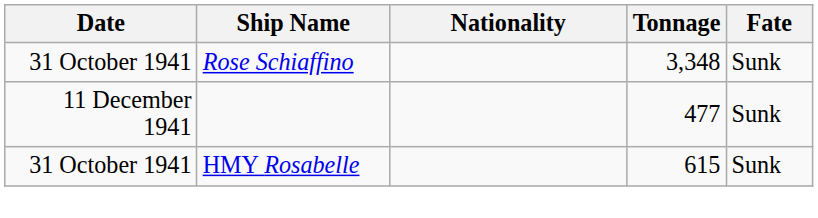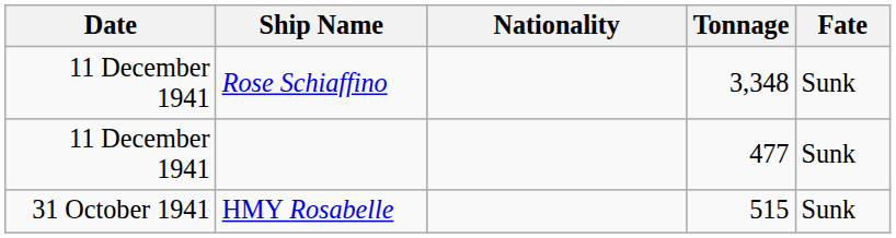 <table class="wikitable sortable">
 <tr>
 <th width="120px">Date</th>
 <th width="120px">Ship Name</th>
 <th width="150px">Nationality</th>
 <th width="25px">Tonnage</th>
 <th width="50px">Fate</th>
 </tr>
 <tr>
-<td align="right">31 October 1941</td>
+<td align="right">11 December 1941</td>
 <td align="left"><a href='#'><em>Rose Schiaffino</em></a></td>
 <td align="left"></td>
 <td align="right">3,348</td>
 <td align="left">Sunk</td>
 </tr>
 <tr>
 <td align="right">11 December 1941</td>
 <td align="left"></td>
 <td align="left"></td>
 <td align="right">477</td>
 <td align="left">Sunk</td>
 </tr>
 <tr>
 <td align="right">31 October 1941</td>
 <td align="left"><a href='#'>HMY <em>Rosabelle</em></a></td>
 <td align="left"></td>
-<td align="right">615</td>
+<td align="right">515</td>
 <td align="left">Sunk</td>
 </tr>
 </table>
